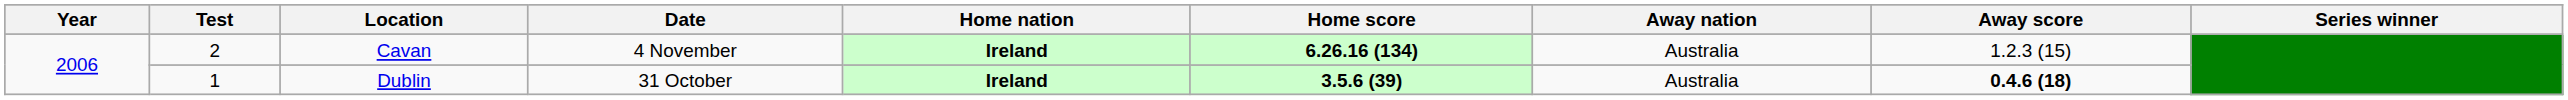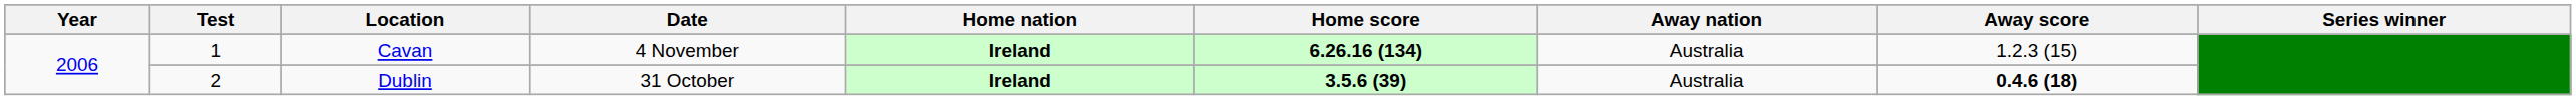 <table class="wikitable" style="width:75%; margin:0 left; font-size: 11px; text-align:center">
 <tr>
 <th>Year</th>
 <th>Test</th>
 <th>Location</th>
 <th>Date</th>
 <th>Home nation</th>
 <th>Home score</th>
 <th>Away nation</th>
 <th>Away score</th>
 <th>Series winner</th>
 </tr>
 <tr style="text-align:center;">
 <td rowspan=2><a href='#'>2006</a></td>
-<td>2</td>
+<td>1</td>
 <td><a href='#'>Cavan</a></td>
 <td>4 November</td>
 <td style="background:#cfc;"><strong>Ireland</strong></td>
 <td style="background:#cfc;"><strong>6.26.16 (134)</strong></td>
 <td>Australia</td>
 <td>1.2.3 (15)</td>
 <td rowspan="2"!div style="background:Green; text-align:center;"></td>
 </tr>
 <tr style="text-align:center;">
-<td>1</td>
+<td>2</td>
 <td><a href='#'>Dublin</a></td>
 <td>31 October</td>
 <td style="background:#cfc;"><strong>Ireland</strong></td>
 <td style="background:#cfc;"><strong>3.5.6 (39)</strong></td>
 <td>Australia</td>
 <td><strong>0.4.6 (18)</strong></td>
 </tr>
 </table>
